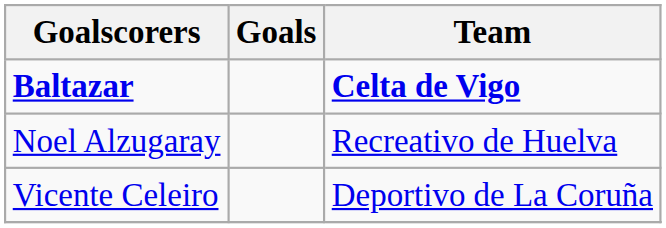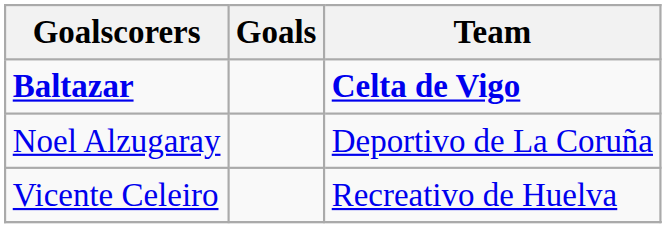 <table class="wikitable sortable" style="font-size:95%;">
 <tr>
 <th>Goalscorers</th>
 <th>Goals</th>
 <th>Team</th>
 </tr>
 <tr>
 <td> <strong><a href='#'>Baltazar</a> </strong></td>
 <td></td>
 <td><strong><a href='#'>Celta de Vigo</a></strong></td>
 </tr>
 <tr>
 <td> <a href='#'>Noel Alzugaray</a></td>
 <td></td>
-<td><a href='#'>Recreativo de Huelva</a></td>
+<td><a href='#'>Deportivo de La Coruña</a></td>
 </tr>
 <tr>
 <td> <a href='#'>Vicente Celeiro</a></td>
 <td></td>
-<td><a href='#'>Deportivo de La Coruña</a></td>
+<td><a href='#'>Recreativo de Huelva</a></td>
 </tr>
 <tr>
 </tr>
 </table>
